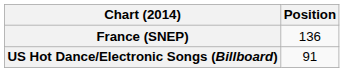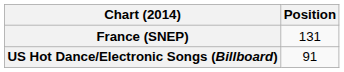 <table class="wikitable sortable plainrowheaders" style="text-align:center">
 <tr>
 <th scope="col">Chart (2014)</th>
 <th scope="col">Position</th>
 </tr>
 <tr>
 <th scope="row">France (SNEP)</th>
-<td>136</td>
+<td>131</td>
 </tr>
 <tr>
 <th scope="row">US Hot Dance/Electronic Songs (<em>Billboard</em>)</th>
 <td>91</td>
 </tr>
 </table>
